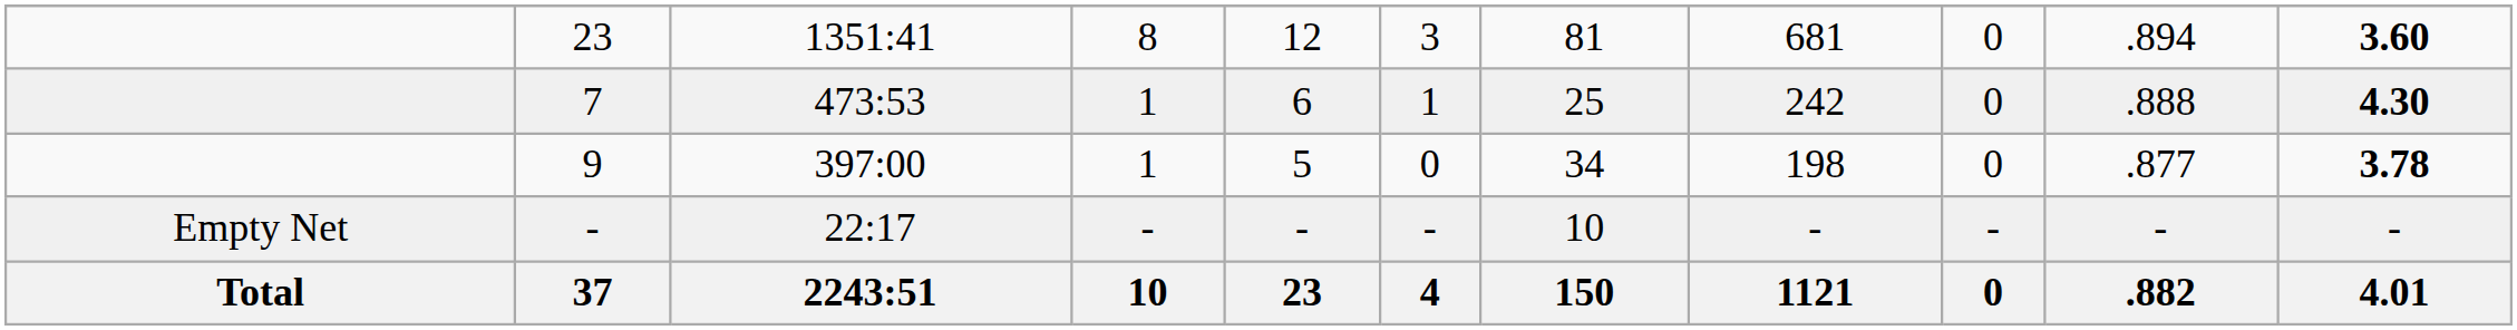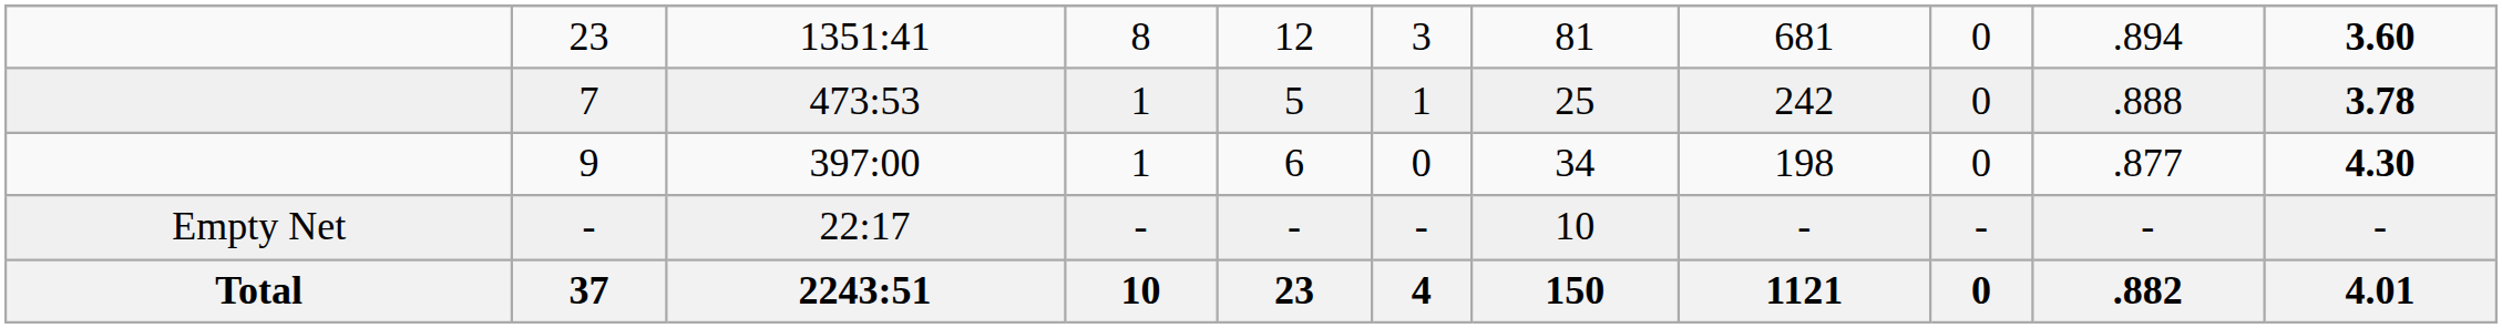 <table class="wikitable sortable" width ="1000">
 <tr align="center">
 </tr>
 <tr align="center" bgcolor="">
 <td></td>
 <td>23</td>
 <td>1351:41</td>
 <td>8</td>
 <td>12</td>
 <td>3</td>
 <td>81</td>
 <td>681</td>
 <td>0</td>
 <td>.894</td>
 <td><strong>3.60</strong></td>
 </tr>
 <tr align="center" bgcolor="f0f0f0">
 <td></td>
 <td>7</td>
 <td>473:53</td>
 <td>1</td>
-<td>6</td>
+<td>5</td>
 <td>1</td>
 <td>25</td>
 <td>242</td>
 <td>0</td>
 <td>.888</td>
-<td><strong>4.30</strong></td>
+<td><strong>3.78</strong></td>
 </tr>
 <tr align="center" bgcolor="">
 <td></td>
 <td>9</td>
 <td>397:00</td>
 <td>1</td>
-<td>5</td>
+<td>6</td>
 <td>0</td>
 <td>34</td>
 <td>198</td>
 <td>0</td>
 <td>.877</td>
-<td><strong>3.78</strong></td>
+<td><strong>4.30</strong></td>
 </tr>
 <tr align="center" bgcolor="f0f0f0">
 <td>Empty Net</td>
 <td>-</td>
 <td>22:17</td>
 <td>-</td>
 <td>-</td>
 <td>-</td>
 <td>10</td>
 <td>-</td>
 <td>-</td>
 <td>-</td>
 <td>-</td>
 </tr>
 <tr>
 <th>Total</th>
 <th>37</th>
 <th>2243:51</th>
 <th>10</th>
 <th>23</th>
 <th>4</th>
 <th>150</th>
 <th>1121</th>
 <th>0</th>
 <th>.882</th>
 <th>4.01</th>
 </tr>
 </table>
